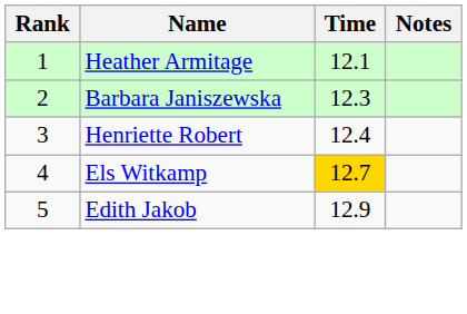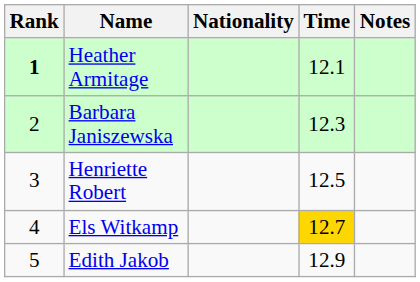 <table class="wikitable sortable" style="text-align:center;width: 50%">
 <tr>
 <th>Rank</th>
 <th>Name</th>
+<th>Nationality</th>
 <th>Time</th>
 <th>Notes</th>
 </tr>
 <tr bgcolor=ccffcc>
-<td>1</td>
+<td><strong>1</strong></td>
 <td align=left><a href='#'>Heather Armitage</a></td>
+<td align=left></td>
 <td>12.1</td>
 <td></td>
 </tr>
 <tr bgcolor=ccffcc>
 <td>2</td>
 <td align=left><a href='#'>Barbara Janiszewska</a></td>
+<td align=left></td>
 <td>12.3</td>
 <td></td>
 </tr>
 <tr>
 <td>3</td>
 <td align=left><a href='#'>Henriette Robert</a></td>
-<td>12.4</td>
+<td align=left></td>
+<td>12.5</td>
 <td></td>
 </tr>
 <tr>
 <td>4</td>
 <td align=left><a href='#'>Els Witkamp</a></td>
+<td align=left></td>
 <td style="background: gold;">12.7</td>
 <td></td>
 </tr>
 <tr>
 <td>5</td>
 <td align=left><a href='#'>Edith Jakob</a></td>
+<td align=left></td>
 <td>12.9</td>
 <td></td>
 </tr>
 </table>
